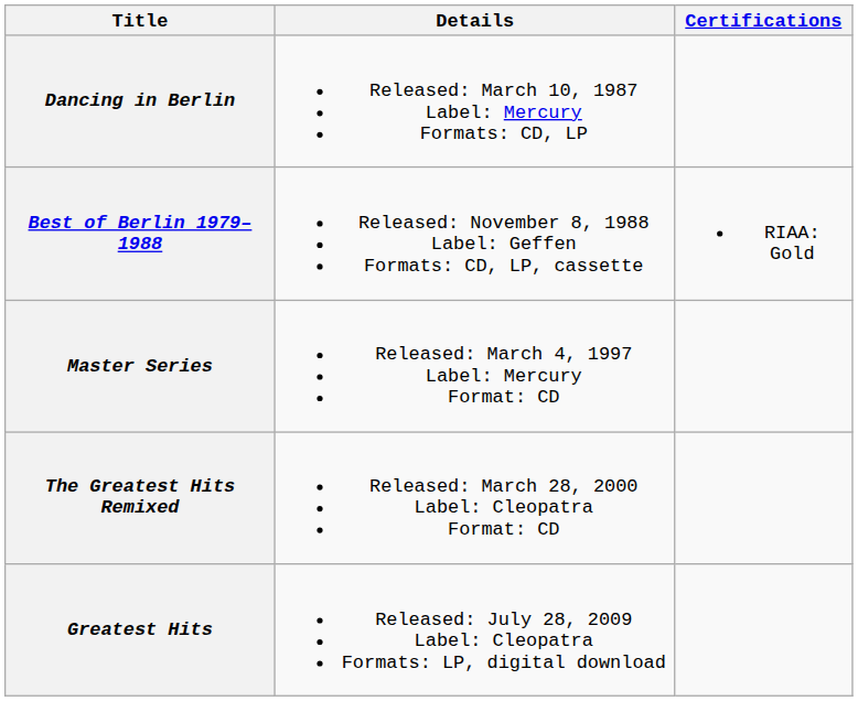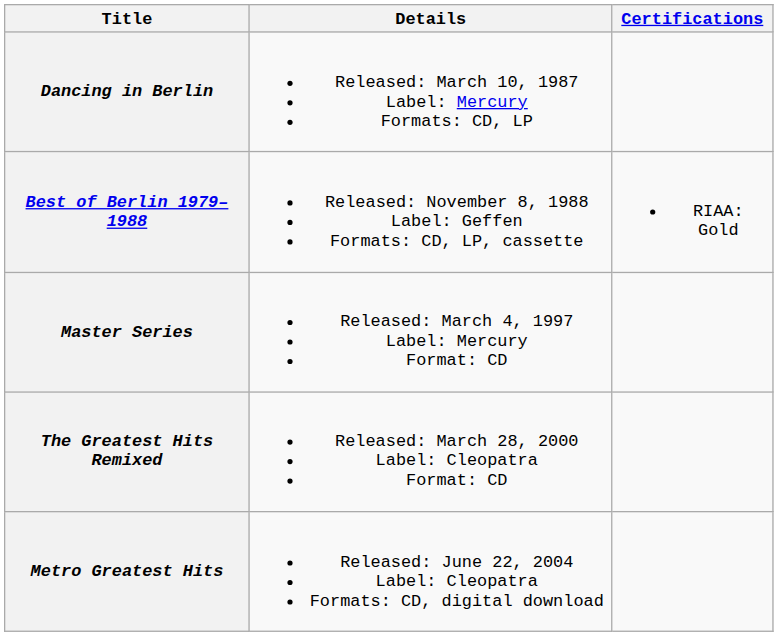 <table class="wikitable plainrowheaders" style="text-align:center">
 <tr>
 <th scope="col" style="width:14em;">Title</th>
 <th scope="col" style="width:21em;">Details</th>
 <th scope="col" style="width:9em;"><a href='#'>Certifications</a></th>
 </tr>
 <tr>
 <th scope="row"><em>Dancing in Berlin</em></th>
 <td><br><ul><li>Released: March 10, 1987 </li><li>Label: <a href='#'>Mercury</a></li><li>Formats: CD, LP</li></ul></td>
 <td></td>
 </tr>
 <tr>
 <th scope="row"><em><a href='#'>Best of Berlin 1979–1988</a></em></th>
 <td><br><ul><li>Released: November 8, 1988</li><li>Label: Geffen</li><li>Formats: CD, LP, cassette</li></ul></td>
 <td><br><ul><li>RIAA: Gold</li></ul></td>
 </tr>
 <tr>
 <th scope="row"><em>Master Series</em></th>
 <td><br><ul><li>Released: March 4, 1997 </li><li>Label: Mercury</li><li>Format: CD</li></ul></td>
 <td></td>
 </tr>
 <tr>
 <th scope="row"><em>The Greatest Hits Remixed</em></th>
 <td><br><ul><li>Released: March 28, 2000</li><li>Label: Cleopatra</li><li>Format: CD</li></ul></td>
 <td></td>
 </tr>
 <tr>
-<th scope="row"><em>Greatest Hits</em></th>
-<td><br><ul><li>Released: July 28, 2009</li><li>Label: Cleopatra</li><li>Formats: LP, digital download</li></ul></td>
+<th scope="row"><em>Metro Greatest Hits</em></th>
+<td><br><ul><li>Released:  June 22, 2004</li><li>Label: Cleopatra</li><li>Formats: CD, digital download</li></ul></td>
 <td></td>
 </tr>
 </table>
